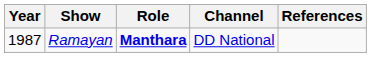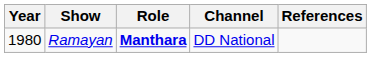 <table class="wikitable">
 <tr>
 <th>Year</th>
 <th>Show</th>
 <th>Role</th>
 <th>Channel</th>
 <th>References</th>
 </tr>
 <tr>
-<td>1987</td>
+<td>1980</td>
 <td><a href='#'><em>Ramayan</em></a></td>
 <td><strong><a href='#'>Manthara</a></strong></td>
 <td><a href='#'>DD National</a></td>
 <td></td>
 </tr>
 </table>
